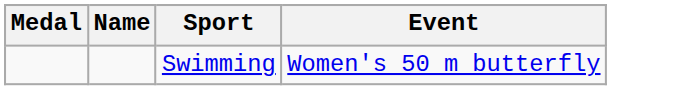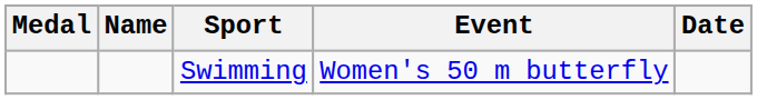 <table class="wikitable sortable" style="font-size:90%">
 <tr>
 <th>Medal</th>
 <th>Name</th>
 <th>Sport</th>
 <th>Event</th>
+<th>Date</th>
 </tr>
 <tr>
 <td></td>
 <td></td>
 <td><a href='#'>Swimming</a></td>
 <td><a href='#'>Women's 50 m butterfly</a></td>
+<td></td>
 </tr>
 </table>
